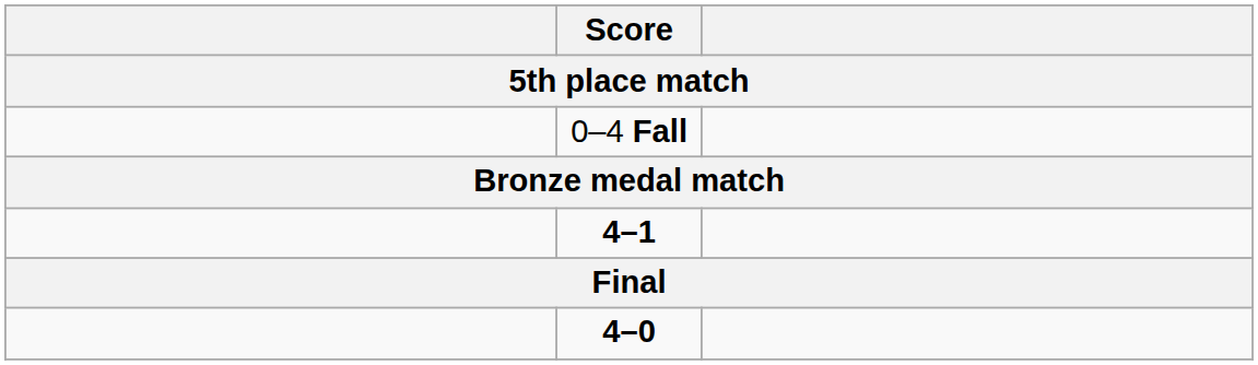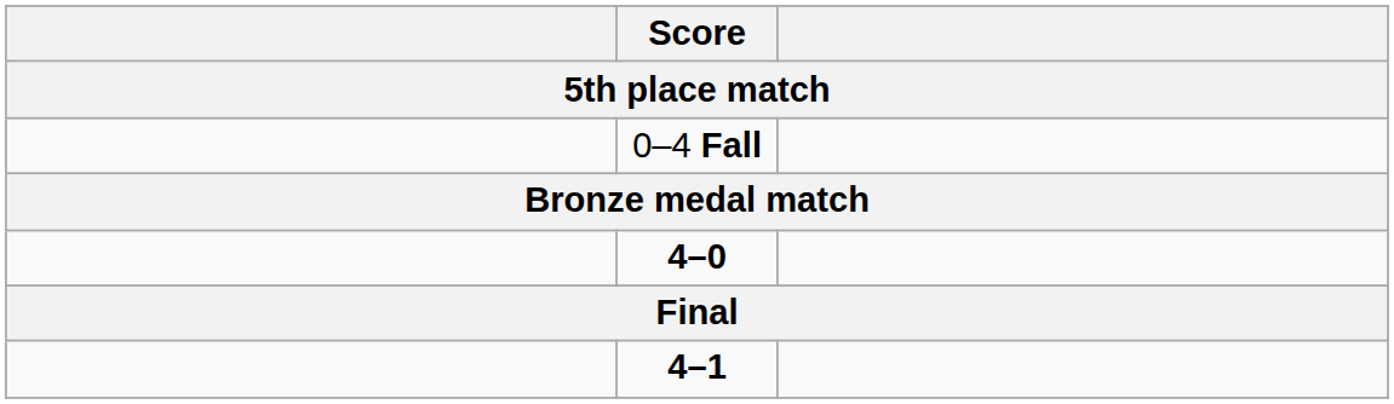 <table class="wikitable" style="text-align: left;">
 <tr>
 <th align="right" width="270"></th>
 <th width="65">Score</th>
 <th align="left" width="270"></th>
 </tr>
 <tr>
 <th colspan="3">5th place match</th>
 </tr>
 <tr>
 <td></td>
 <td align=center>0–4 <strong>Fall</strong></td>
 <td><strong></strong></td>
 </tr>
 <tr>
 <th colspan="3">Bronze medal match</th>
 </tr>
 <tr>
 <td><strong></strong></td>
-<td align=center><strong>4–1</strong></td>
+<td align=center><strong>4–0</strong></td>
 <td></td>
 </tr>
 <tr>
 <th colspan="3">Final</th>
 </tr>
 <tr>
 <td><strong></strong></td>
-<td align=center><strong>4–0</strong></td>
+<td align=center><strong>4–1</strong></td>
 <td></td>
 </tr>
 </table>
